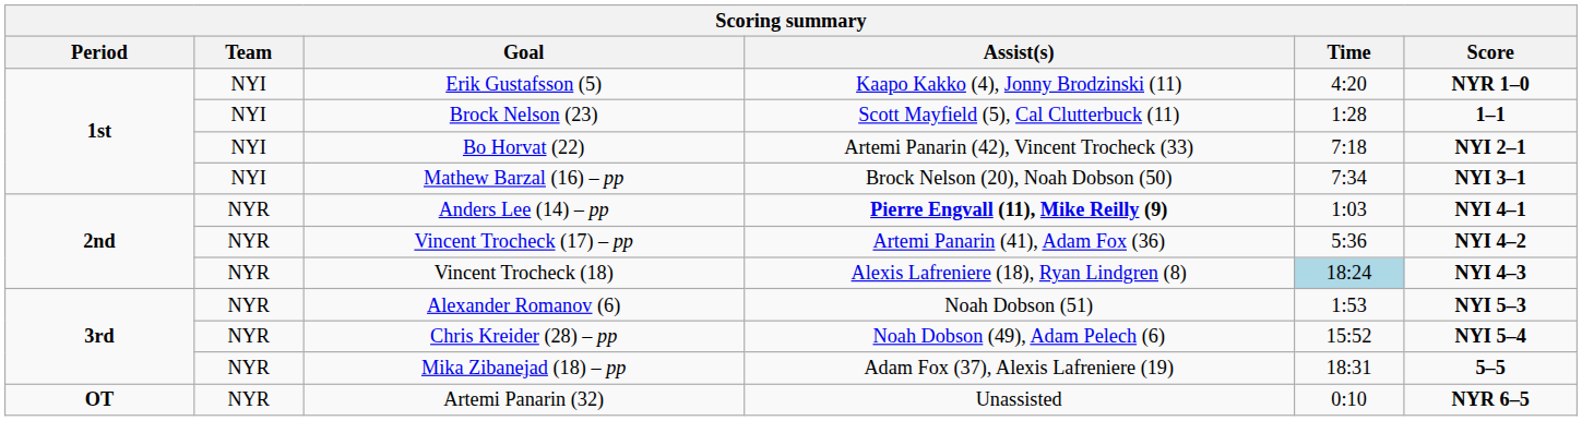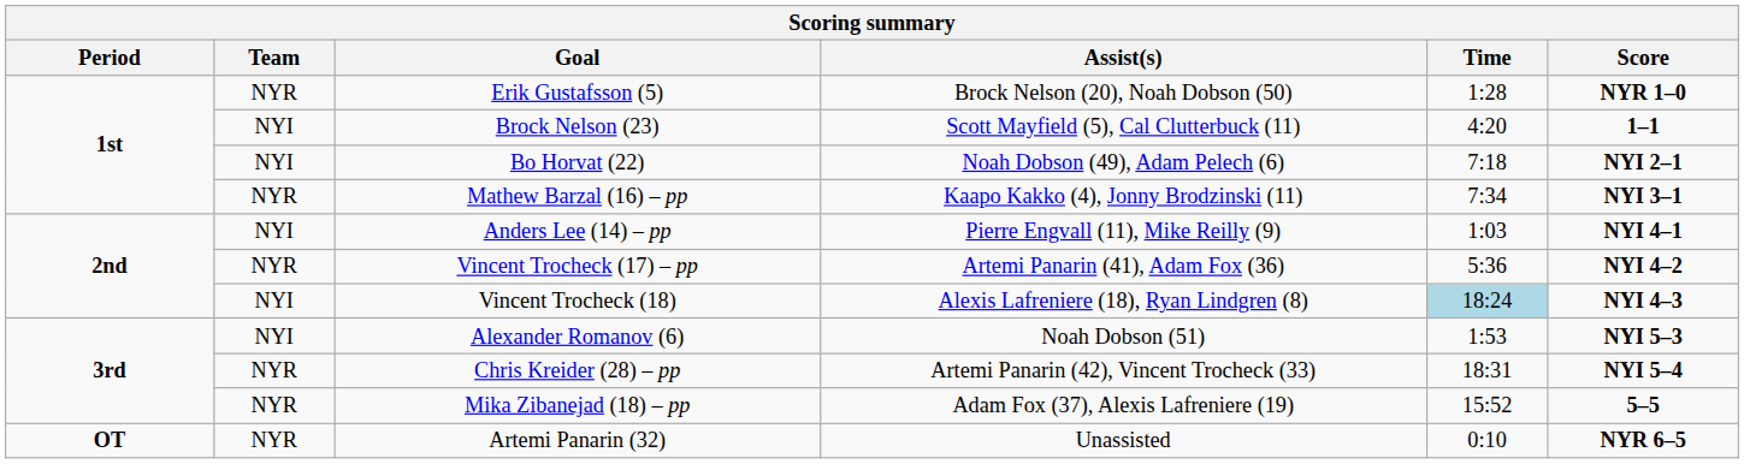 <table style="width:100%;" class="wikitable">
 <tr>
 <th colspan=6>Scoring summary</th>
 </tr>
 <tr>
 <th style="width:12%;">Period</th>
 <th style="width:7%;">Team</th>
 <th style="width:28%;">Goal</th>
 <th style="width:35%;">Assist(s)</th>
 <th style="width:7%;">Time</th>
 <th style="width:11%;">Score</th>
 </tr>
 <tr style="text-align:center;">
 <td style="text-align:center;" rowspan="4"><strong>1st</strong></td>
-<td align=center>NYI</td>
+<td align=center>NYR</td>
 <td><a href='#'>Erik Gustafsson</a> (5)</td>
-<td><a href='#'>Kaapo Kakko</a> (4), <a href='#'>Jonny Brodzinski</a> (11)</td>
-<td align=center>4:20</td>
+<td>Brock Nelson (20), Noah Dobson (50)</td>
+<td align=center>1:28</td>
 <td align=center><strong>NYR 1–0</strong></td>
 </tr>
 <tr style="text-align:center;">
 <td align=center>NYI</td>
 <td><a href='#'>Brock Nelson</a> (23)</td>
 <td><a href='#'>Scott Mayfield</a> (5), <a href='#'>Cal Clutterbuck</a> (11)</td>
-<td align=center>1:28</td>
+<td align=center>4:20</td>
 <td align=center><strong>1–1</strong></td>
 </tr>
 <tr style="text-align:center;">
 <td align=center>NYI</td>
 <td><a href='#'>Bo Horvat</a> (22)</td>
-<td>Artemi Panarin (42), Vincent Trocheck (33)</td>
+<td><a href='#'>Noah Dobson</a> (49), <a href='#'>Adam Pelech</a> (6)</td>
 <td align=center>7:18</td>
 <td align=center><strong>NYI 2–1</strong></td>
 </tr>
 <tr style="text-align:center;">
-<td align=center>NYI</td>
+<td align=center>NYR</td>
 <td><a href='#'>Mathew Barzal</a> (16) – <em>pp</em></td>
-<td>Brock Nelson (20), Noah Dobson (50)</td>
+<td><a href='#'>Kaapo Kakko</a> (4), <a href='#'>Jonny Brodzinski</a> (11)</td>
 <td align=center>7:34</td>
 <td align=center><strong>NYI 3–1</strong></td>
 </tr>
 <tr style="text-align:center;">
 <td style="text-align:center;" rowspan="3"><strong>2nd</strong></td>
-<td align=center>NYR</td>
+<td align=center>NYI</td>
 <td><a href='#'>Anders Lee</a> (14) – <em>pp</em></td>
-<td><strong><a href='#'>Pierre Engvall</a> (11), <a href='#'>Mike Reilly</a> (9)</strong></td>
+<td><a href='#'>Pierre Engvall</a> (11), <a href='#'>Mike Reilly</a> (9)</td>
 <td align=center>1:03</td>
 <td align=center><strong>NYI 4–1</strong></td>
 </tr>
 <tr style="text-align:center;">
 <td align=center>NYR</td>
 <td><a href='#'>Vincent Trocheck</a> (17) – <em>pp</em></td>
 <td><a href='#'>Artemi Panarin</a> (41), <a href='#'>Adam Fox</a> (36)</td>
 <td align=center>5:36</td>
 <td align=center><strong>NYI 4–2</strong></td>
 </tr>
 <tr style="text-align:center;">
-<td align=center>NYR</td>
+<td align=center>NYI</td>
 <td>Vincent Trocheck (18)</td>
 <td><a href='#'>Alexis Lafreniere</a> (18), <a href='#'>Ryan Lindgren</a> (8)</td>
 <td align=center style="background: lightblue;">18:24</td>
 <td align=center><strong>NYI 4–3</strong></td>
 </tr>
 <tr style="text-align:center;">
 <td style="text-align:center;" rowspan="3"><strong>3rd</strong></td>
-<td align=center>NYR</td>
+<td align=center>NYI</td>
 <td><a href='#'>Alexander Romanov</a> (6)</td>
 <td>Noah Dobson (51)</td>
 <td align=center>1:53</td>
 <td align=center><strong>NYI 5–3</strong></td>
 </tr>
 <tr style="text-align:center;">
 <td align=center>NYR</td>
 <td><a href='#'>Chris Kreider</a> (28) – <em>pp</em></td>
-<td><a href='#'>Noah Dobson</a> (49), <a href='#'>Adam Pelech</a> (6)</td>
-<td align=center>15:52</td>
+<td>Artemi Panarin (42), Vincent Trocheck (33)</td>
+<td align=center>18:31</td>
 <td align=center><strong>NYI 5–4</strong></td>
 </tr>
 <tr style="text-align:center;">
 <td align=center>NYR</td>
 <td><a href='#'>Mika Zibanejad</a> (18) – <em>pp</em></td>
 <td>Adam Fox (37), Alexis Lafreniere (19)</td>
-<td align=center>18:31</td>
+<td align=center>15:52</td>
 <td align=center><strong>5–5</strong></td>
 </tr>
 <tr style="text-align:center;">
 <td style="text-align:center;"><strong>OT</strong></td>
 <td align=center>NYR</td>
 <td>Artemi Panarin (32)</td>
 <td>Unassisted</td>
 <td align=center>0:10</td>
 <td align=center><strong>NYR 6–5</strong></td>
 </tr>
 </table>
